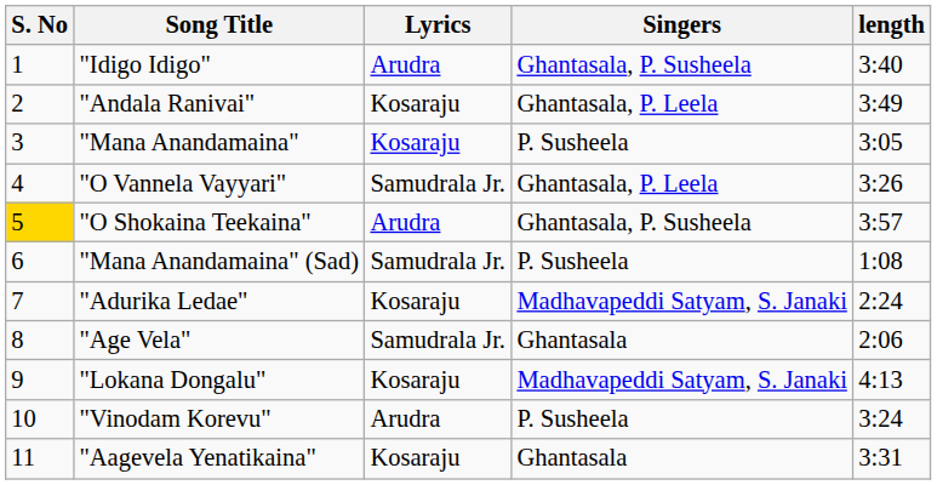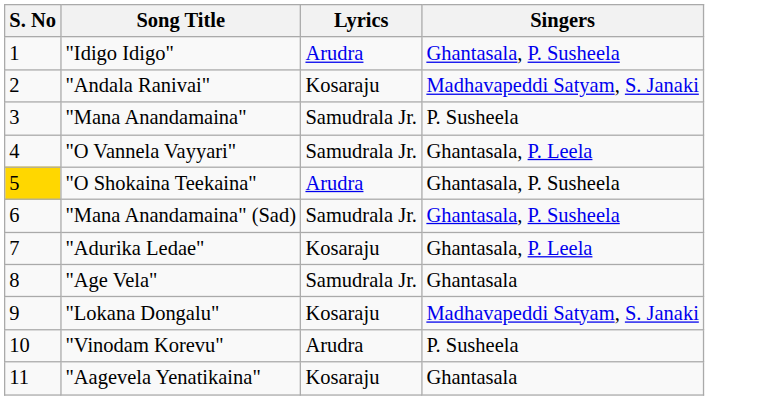 <table class="wikitable">
 <tr>
 <th>S. No</th>
 <th>Song Title</th>
 <th>Lyrics</th>
 <th>Singers</th>
-<th>length</th>
 </tr>
 <tr>
 <td>1</td>
 <td>"Idigo Idigo"</td>
 <td><a href='#'>Arudra</a></td>
 <td><a href='#'>Ghantasala</a>, <a href='#'>P. Susheela</a></td>
-<td>3:40</td>
 </tr>
 <tr>
 <td>2</td>
 <td>"Andala Ranivai"</td>
 <td>Kosaraju</td>
-<td>Ghantasala, <a href='#'>P. Leela</a></td>
-<td>3:49</td>
+<td><a href='#'>Madhavapeddi Satyam</a>, <a href='#'>S. Janaki</a></td>
 </tr>
 <tr>
 <td>3</td>
 <td>"Mana Anandamaina"</td>
-<td><a href='#'>Kosaraju</a></td>
+<td>Samudrala Jr.</td>
 <td>P. Susheela</td>
-<td>3:05</td>
 </tr>
 <tr>
 <td>4</td>
 <td>"O Vannela Vayyari"</td>
 <td>Samudrala Jr.</td>
 <td>Ghantasala, <a href='#'>P. Leela</a></td>
-<td>3:26</td>
 </tr>
 <tr>
 <td style="background: gold;">5</td>
 <td>"O Shokaina Teekaina"</td>
 <td><a href='#'>Arudra</a></td>
 <td>Ghantasala, P. Susheela</td>
-<td>3:57</td>
 </tr>
 <tr>
 <td>6</td>
 <td>"Mana Anandamaina" (Sad)</td>
 <td>Samudrala Jr.</td>
-<td>P. Susheela</td>
-<td>1:08</td>
+<td><a href='#'>Ghantasala</a>, <a href='#'>P. Susheela</a></td>
 </tr>
 <tr>
 <td>7</td>
 <td>"Adurika Ledae"</td>
 <td>Kosaraju</td>
-<td><a href='#'>Madhavapeddi Satyam</a>, <a href='#'>S. Janaki</a></td>
-<td>2:24</td>
+<td>Ghantasala, <a href='#'>P. Leela</a></td>
 </tr>
 <tr>
 <td>8</td>
 <td>"Age Vela"</td>
 <td>Samudrala Jr.</td>
 <td>Ghantasala</td>
-<td>2:06</td>
 </tr>
 <tr>
 <td>9</td>
 <td>"Lokana Dongalu"</td>
 <td>Kosaraju</td>
 <td><a href='#'>Madhavapeddi Satyam</a>, <a href='#'>S. Janaki</a></td>
-<td>4:13</td>
 </tr>
 <tr>
 <td>10</td>
 <td>"Vinodam Korevu"</td>
 <td>Arudra</td>
 <td>P. Susheela</td>
-<td>3:24</td>
 </tr>
 <tr>
 <td>11</td>
 <td>"Aagevela Yenatikaina"</td>
 <td>Kosaraju</td>
 <td>Ghantasala</td>
-<td>3:31</td>
 </tr>
 </table>
